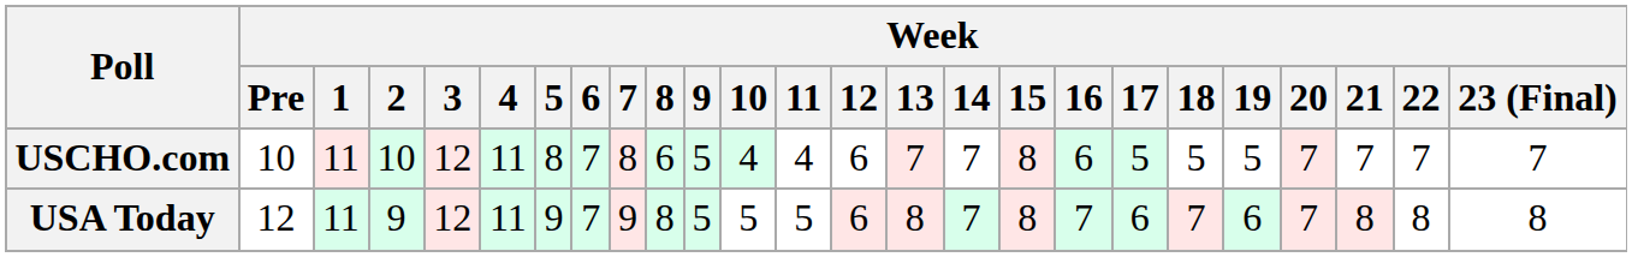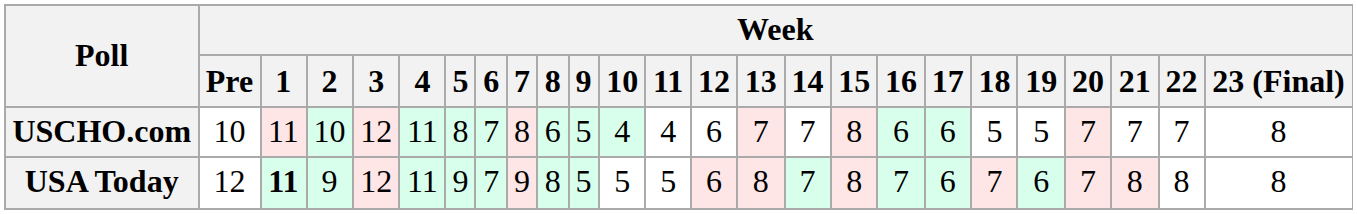 <table class="wikitable" style="white-space:nowrap;">
 <tr>
 <th scope="col" width="100" rowspan="2">Poll</th>
 <th colspan="24">Week</th>
 </tr>
 <tr>
 <th scope="col" width="30">Pre</th>
 <th scope="col" width="30">1</th>
 <th scope="col" width="30">2</th>
 <th scope="col" width="30">3</th>
 <th scope="col" width="30">4</th>
 <th scope="col" width="30">5</th>
 <th scope="col" width="30">6</th>
 <th scope="col" width="30">7</th>
 <th scope="col" width="30">8</th>
 <th scope="col" width="30">9</th>
 <th scope="col" width="30">10</th>
 <th scope="col" width="30">11</th>
 <th scope="col" width="30">12</th>
 <th scope="col" width="30">13</th>
 <th scope="col" width="30">14</th>
 <th scope="col" width="30">15</th>
 <th scope="col" width="30">16</th>
 <th scope="col" width="30">17</th>
 <th scope="col" width="30">18</th>
 <th scope="col" width="30">19</th>
 <th scope="col" width="30">20</th>
 <th scope="col" width="30">21</th>
 <th scope="col" width="30">22</th>
 <th scope="col" width="30">23 (Final)</th>
 </tr>
 <tr style="text-align:center;">
 <th>USCHO.com</th>
 <td bgcolor=FFFFFF>10</td>
 <td bgcolor=FFE6E6>11</td>
 <td bgcolor=D8FFEB>10</td>
 <td bgcolor=FFE6E6>12</td>
 <td bgcolor=D8FFEB>11</td>
 <td bgcolor=D8FFEB>8</td>
 <td bgcolor=D8FFEB>7</td>
 <td bgcolor=FFE6E6>8</td>
 <td bgcolor=D8FFEB>6</td>
 <td bgcolor=D8FFEB>5</td>
 <td bgcolor=D8FFEB>4</td>
 <td bgcolor=FFFFFF>4</td>
 <td bgcolor=FFFFFF>6</td>
 <td bgcolor=FFE6E6>7</td>
 <td bgcolor=FFFFFF>7</td>
 <td bgcolor=FFE6E6>8</td>
 <td bgcolor=D8FFEB>6</td>
-<td bgcolor=D8FFEB>5</td>
+<td bgcolor=D8FFEB>6</td>
 <td bgcolor=FFFFFF>5</td>
 <td bgcolor=FFFFFF>5</td>
 <td bgcolor=FFE6E6>7</td>
 <td bgcolor=FFFFFF>7</td>
 <td bgcolor=FFFFFF>7</td>
-<td bgcolor=FFFFFF>7</td>
+<td bgcolor=FFFFFF>8</td>
 </tr>
 <tr style="text-align:center;">
 <th>USA Today</th>
 <td bgcolor=FFFFFF>12</td>
-<td bgcolor=D8FFEB>11</td>
+<td bgcolor=D8FFEB><strong>11</strong></td>
 <td bgcolor=D8FFEB>9</td>
 <td bgcolor=FFE6E6>12</td>
 <td bgcolor=D8FFEB>11</td>
 <td bgcolor=D8FFEB>9</td>
 <td bgcolor=D8FFEB>7</td>
 <td bgcolor=FFE6E6>9</td>
 <td bgcolor=D8FFEB>8</td>
 <td bgcolor=D8FFEB>5</td>
 <td bgcolor=FFFFFF>5</td>
 <td bgcolor=FFFFFF>5</td>
 <td bgcolor=FFE6E6>6</td>
 <td bgcolor=FFE6E6>8</td>
 <td bgcolor=D8FFEB>7</td>
 <td bgcolor=FFE6E6>8</td>
 <td bgcolor=D8FFEB>7</td>
 <td bgcolor=D8FFEB>6</td>
 <td bgcolor=FFE6E6>7</td>
 <td bgcolor=D8FFEB>6</td>
 <td bgcolor=FFE6E6>7</td>
 <td bgcolor=FFE6E6>8</td>
 <td bgcolor=FFFFFF>8</td>
 <td bgcolor=FFFFFF>8</td>
 </tr>
 </table>
